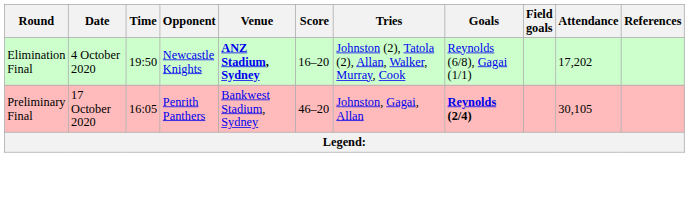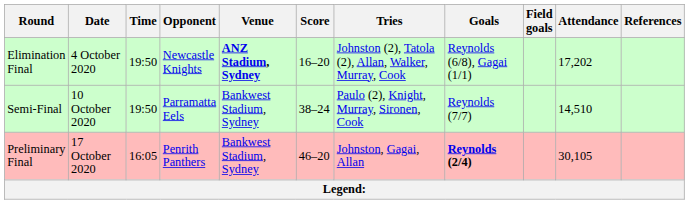 <table class="wikitable" width="100%">
 <tr>
 <th>Round</th>
 <th width="100">Date</th>
 <th>Time</th>
 <th>Opponent</th>
 <th width="150">Venue</th>
 <th width="50">Score</th>
 <th width="285">Tries</th>
 <th width="155">Goals</th>
 <th>Field goals</th>
 <th>Attendance</th>
 <th>References</th>
 </tr>
 <tr bgcolor="#CCFFCC">
 <td>Elimination Final</td>
 <td>4 October 2020</td>
 <td>19:50</td>
 <td> <a href='#'>Newcastle Knights</a></td>
 <td><strong><a href='#'>ANZ Stadium</a>, <a href='#'>Sydney</a></strong></td>
 <td>16–20</td>
 <td><a href='#'>Johnston</a> (2), <a href='#'>Tatola</a> (2), <a href='#'>Allan</a>, <a href='#'>Walker</a>, <a href='#'>Murray</a>, <a href='#'>Cook</a></td>
 <td><a href='#'>Reynolds</a> (6/8), <a href='#'>Gagai</a> (1/1)</td>
 <td></td>
 <td>17,202</td>
 <td></td>
 </tr>
+<tr bgcolor="#CCFFCC">
+<td>Semi-Final</td>
+<td>10 October 2020</td>
+<td>19:50</td>
+<td> <a href='#'>Parramatta Eels</a></td>
+<td><a href='#'>Bankwest Stadium</a>, <a href='#'>Sydney</a></td>
+<td>38–24</td>
+<td><a href='#'>Paulo</a> (2), <a href='#'>Knight</a>, <a href='#'>Murray</a>, <a href='#'>Sironen</a>, <a href='#'>Cook</a></td>
+<td><a href='#'>Reynolds</a> (7/7)</td>
+<td></td>
+<td>14,510</td>
+<td></td>
+</tr>
 <tr bgcolor="#FFBBBB">
 <td>Preliminary Final</td>
 <td>17 October 2020</td>
 <td>16:05</td>
 <td> <a href='#'>Penrith Panthers</a></td>
 <td><a href='#'>Bankwest Stadium</a>, <a href='#'>Sydney</a></td>
 <td>46–20</td>
 <td><a href='#'>Johnston</a>, <a href='#'>Gagai</a>, <a href='#'>Allan</a></td>
 <td><strong><a href='#'>Reynolds</a> (2/4)</strong></td>
 <td></td>
 <td>30,105</td>
 <td></td>
 </tr>
 <tr>
 <th colspan="11"><strong>Legend</strong>:  </th>
 </tr>
 </table>
